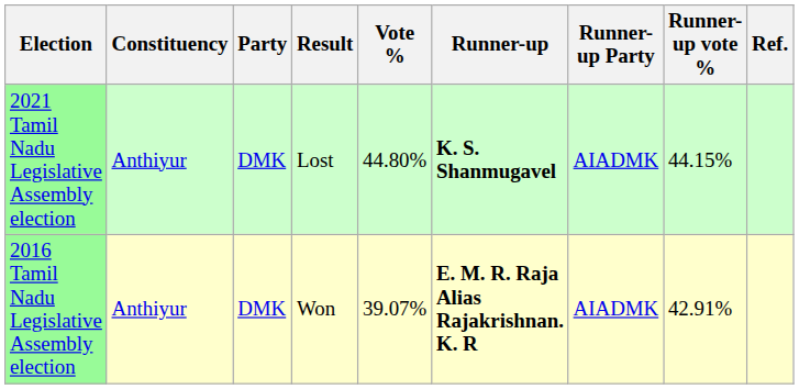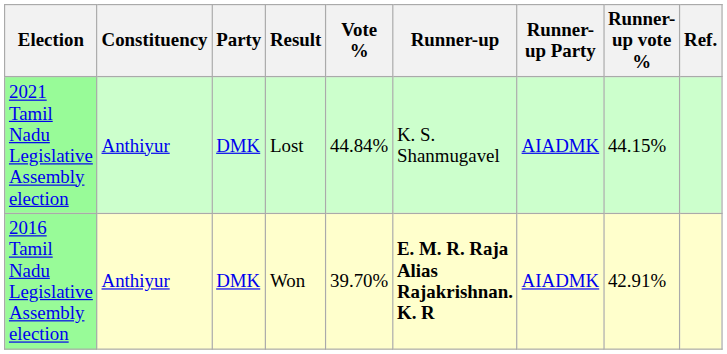 <table class="wikitable">
 <tr>
 <th>Election</th>
 <th>Constituency</th>
 <th>Party</th>
 <th>Result</th>
 <th>Vote %</th>
 <th>Runner-up</th>
 <th>Runner-up Party</th>
 <th>Runner-up vote %</th>
 <th>Ref.</th>
 </tr>
 <tr style="background:#cfc;">
 <td bgcolor=#98FB98><a href='#'>2021 Tamil Nadu Legislative Assembly election</a></td>
 <td><a href='#'>Anthiyur</a></td>
 <td><a href='#'>DMK</a></td>
 <td>Lost</td>
-<td>44.80%</td>
-<td><strong>K. S. Shanmugavel</strong></td>
+<td>44.84%</td>
+<td>K. S. Shanmugavel</td>
 <td><a href='#'>AIADMK</a></td>
 <td>44.15%</td>
 <td></td>
 </tr>
 <tr style="background:#ffc;">
 <td bgcolor=#98FB98><a href='#'>2016 Tamil Nadu Legislative Assembly election</a></td>
 <td><a href='#'>Anthiyur</a></td>
 <td><a href='#'>DMK</a></td>
 <td>Won</td>
-<td>39.07%</td>
+<td>39.70%</td>
 <td><strong>E. M. R. Raja Alias Rajakrishnan. K. R</strong></td>
 <td><a href='#'>AIADMK</a></td>
 <td>42.91%</td>
 <td></td>
 </tr>
 </table>
